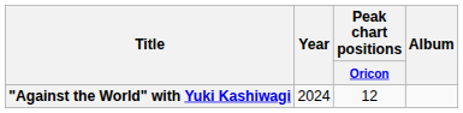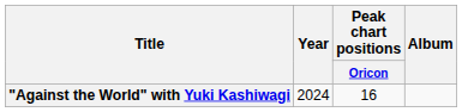 <table class="wikitable plainrowheaders" style="text-align:center;">
 <tr>
 <th scope="col" rowspan="2">Title</th>
 <th scope="col" rowspan="2">Year</th>
 <th scope="col" colspan="1">Peak <br> chart <br> positions</th>
 <th scope="col" rowspan="2">Album</th>
 </tr>
 <tr>
 <th scope="col" style="width:2.5em;"><small><a href='#'>Oricon</a></small></th>
 </tr>
 <tr>
 <th scope="row">"Against the World" with <a href='#'>Yuki Kashiwagi</a></th>
 <td>2024</td>
-<td>12</td>
+<td>16</td>
 <td></td>
 </tr>
 </table>
